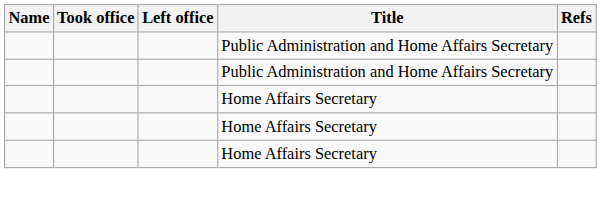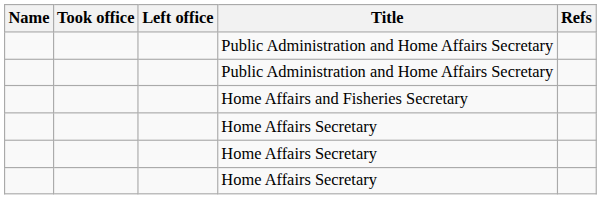 <table class="wikitable plainrowheaders sortable" style="font-size:90%; text-align:left;">
 <tr>
 <th scope=col>Name</th>
 <th scope=col>Took office</th>
 <th scope=col>Left office</th>
 <th scope=col>Title</th>
 <th scope=col class=unsortable>Refs</th>
 </tr>
 <tr>
 <td></td>
 <td align=center></td>
 <td align=center></td>
 <td>Public Administration and Home Affairs Secretary</td>
 <td align=center></td>
 </tr>
 <tr>
 <td></td>
 <td align=center></td>
 <td align=center></td>
 <td>Public Administration and Home Affairs Secretary</td>
 <td align=center></td>
 </tr>
 <tr>
 <td></td>
 <td align=center></td>
 <td align=center></td>
+<td>Home Affairs and Fisheries Secretary</td>
+<td align=center></td>
+</tr>
+<tr>
+<td></td>
+<td align=center></td>
+<td align=center></td>
 <td>Home Affairs Secretary</td>
 <td align=center></td>
 </tr>
 <tr>
 <td></td>
 <td align=center></td>
 <td align=center></td>
 <td>Home Affairs Secretary</td>
 <td align=center></td>
 </tr>
 <tr>
 <td></td>
 <td align=center></td>
 <td align=center></td>
 <td>Home Affairs Secretary</td>
 <td align=center></td>
 </tr>
 </table>
